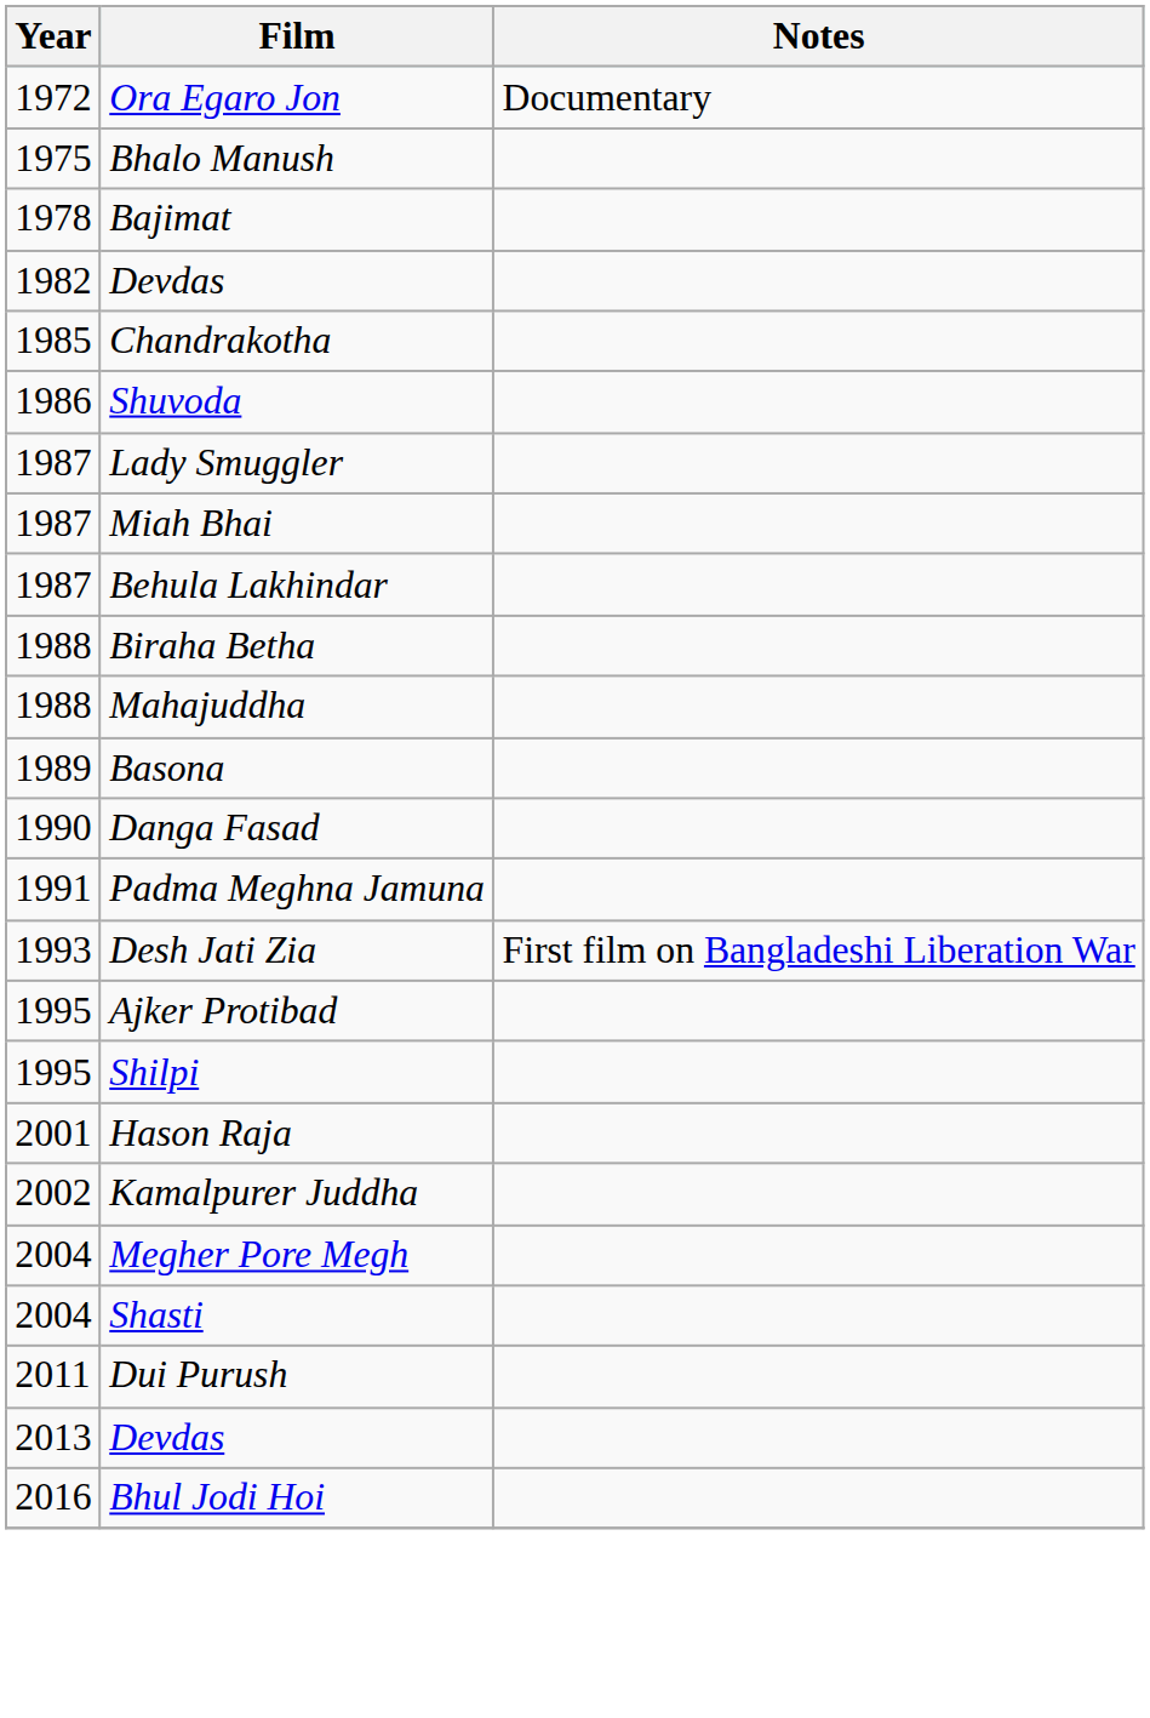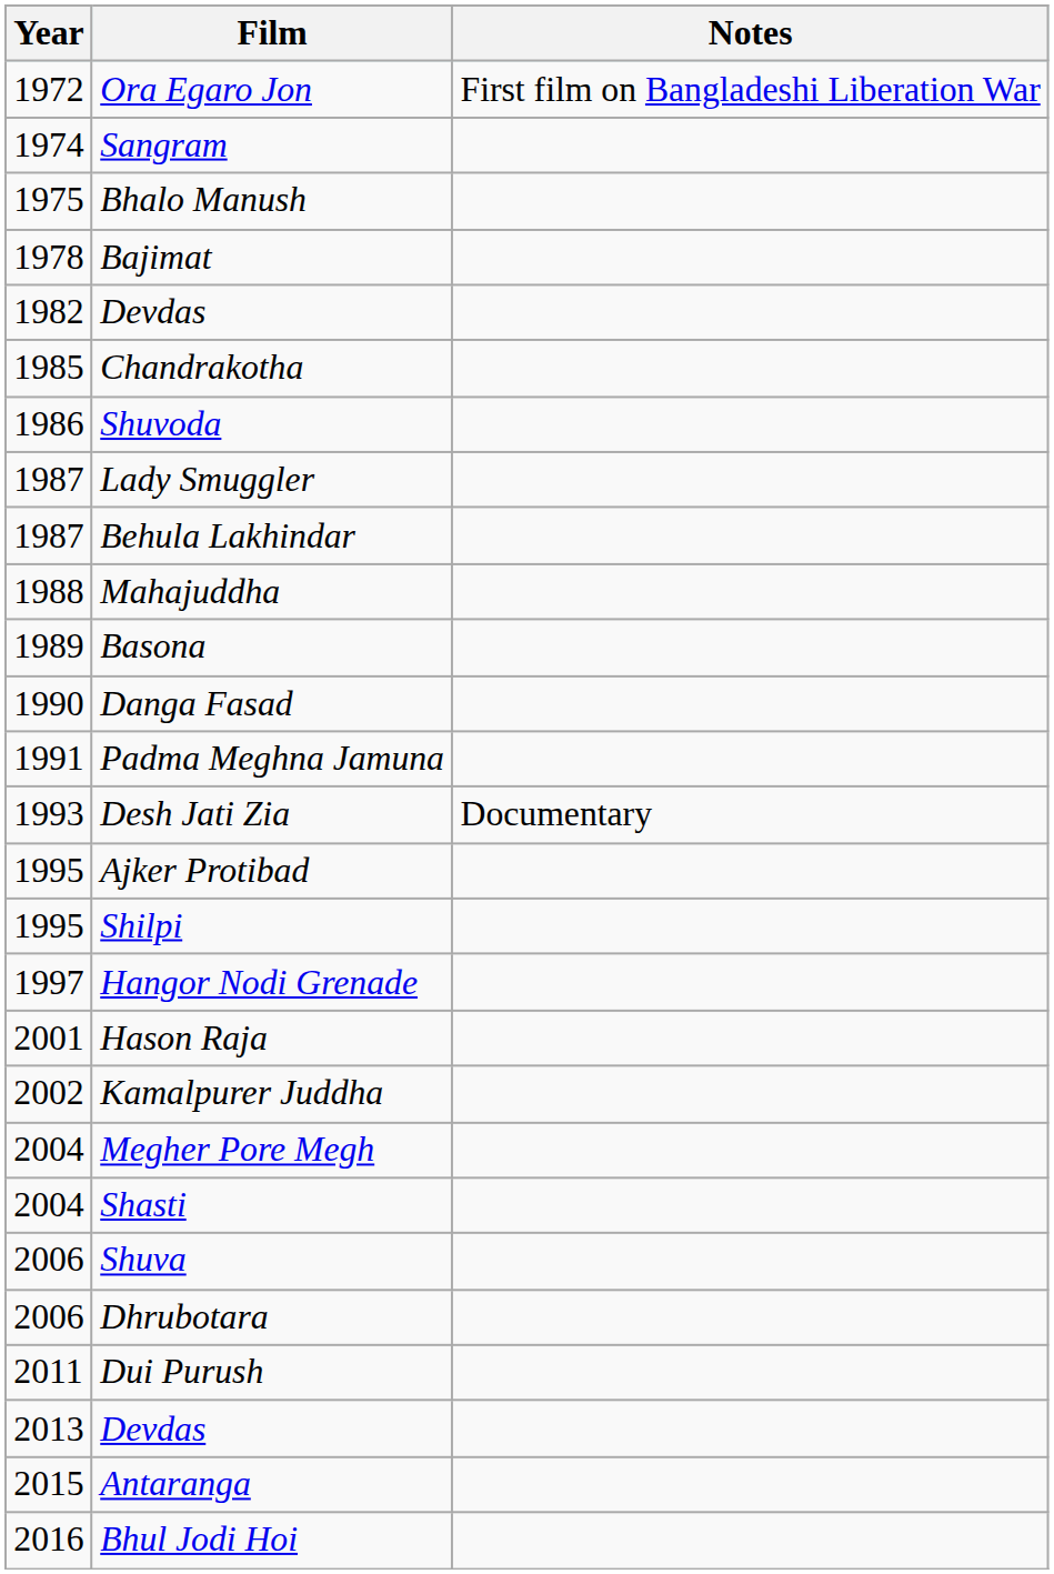 <table class="wikitable">
 <tr style="background:#b0e0e6; text-align:center;">
 <th><strong>Year    </strong></th>
 <th style="width:25;"><strong>Film</strong></th>
 <th style="width:30;"><strong>Notes</strong></th>
 </tr>
 <tr>
 <td>1972</td>
 <td><em><a href='#'>Ora Egaro Jon</a></em></td>
-<td>Documentary</td>
+<td>First film on <a href='#'>Bangladeshi Liberation War</a></td>
+</tr>
+<tr>
+<td>1974</td>
+<td><em><a href='#'>Sangram</a></em></td>
+<td></td>
 </tr>
 <tr>
 <td>1975</td>
 <td><em>Bhalo Manush</em></td>
 <td></td>
 </tr>
 <tr>
 <td>1978</td>
 <td><em>Bajimat</em></td>
 <td></td>
 </tr>
 <tr>
 <td>1982</td>
 <td><em>Devdas</em></td>
 <td></td>
 </tr>
 <tr>
 <td>1985</td>
 <td><em>Chandrakotha</em></td>
 <td></td>
 </tr>
 <tr>
 <td>1986</td>
 <td><em><a href='#'>Shuvoda</a></em></td>
 <td></td>
 </tr>
 <tr>
 <td>1987</td>
 <td><em>Lady Smuggler</em></td>
 <td></td>
 </tr>
 <tr>
 <td>1987</td>
-<td><em>Miah Bhai</em></td>
-<td></td>
-</tr>
-<tr>
-<td>1987</td>
 <td><em>Behula Lakhindar</em></td>
-<td></td>
-</tr>
-<tr>
-<td>1988</td>
-<td><em>Biraha Betha</em></td>
 <td></td>
 </tr>
 <tr>
 <td>1988</td>
 <td><em>Mahajuddha</em></td>
 <td></td>
 </tr>
 <tr>
 <td>1989</td>
 <td><em>Basona</em></td>
 <td></td>
 </tr>
 <tr>
 <td>1990</td>
 <td><em>Danga Fasad</em></td>
 <td></td>
 </tr>
 <tr>
 <td>1991</td>
 <td><em>Padma Meghna Jamuna</em></td>
 <td></td>
 </tr>
 <tr>
 <td>1993</td>
 <td><em>Desh Jati Zia</em></td>
-<td>First film on <a href='#'>Bangladeshi Liberation War</a></td>
+<td>Documentary</td>
 </tr>
 <tr>
 <td>1995</td>
 <td><em>Ajker Protibad</em></td>
 <td></td>
 </tr>
 <tr>
 <td>1995</td>
 <td><em><a href='#'>Shilpi</a></em></td>
+<td></td>
+</tr>
+<tr>
+<td>1997</td>
+<td><em><a href='#'>Hangor Nodi Grenade</a></em></td>
 <td></td>
 </tr>
 <tr>
 <td>2001</td>
 <td><em>Hason Raja</em></td>
 <td></td>
 </tr>
 <tr>
 <td>2002</td>
 <td><em>Kamalpurer Juddha</em></td>
 <td></td>
 </tr>
 <tr>
 <td>2004</td>
 <td><em><a href='#'>Megher Pore Megh</a></em></td>
 <td></td>
 </tr>
 <tr>
 <td>2004</td>
 <td><a href='#'><em>Shasti</em></a></td>
 <td></td>
 </tr>
 <tr>
+<td>2006</td>
+<td><a href='#'><em>Shuva</em></a></td>
+<td></td>
+</tr>
+<tr>
+<td>2006</td>
+<td><em> Dhrubotara </em></td>
+<td></td>
+</tr>
+<tr>
 <td>2011</td>
 <td><em>Dui Purush</em></td>
 <td></td>
 </tr>
 <tr>
 <td>2013</td>
 <td><a href='#'><em>Devdas</em></a></td>
 <td></td>
 </tr>
 <tr>
+<td>2015</td>
+<td><em><a href='#'>Antaranga</a></em></td>
+<td></td>
+</tr>
+<tr>
 <td>2016</td>
 <td><em><a href='#'>Bhul Jodi Hoi</a></em></td>
 <td></td>
 </tr>
 <tr>
 </tr>
 </table>
